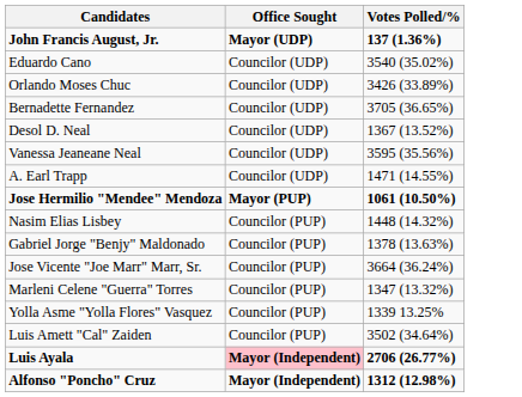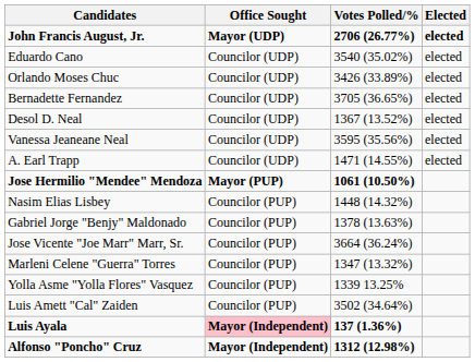 <table class="wikitable" border="1">
 <tr>
 <th>Candidates</th>
 <th>Office Sought</th>
 <th>Votes Polled/%</th>
+<th>Elected</th>
 </tr>
 <tr>
 <td><strong>John Francis August, Jr.</strong></td>
 <td><strong>Mayor (UDP)</strong></td>
-<td><strong>137 (1.36%)</strong></td>
+<td><strong>2706  (26.77%)</strong></td>
+<td><strong>elected</strong></td>
 </tr>
 <tr>
 <td>Eduardo Cano</td>
 <td>Councilor (UDP)</td>
 <td>3540 (35.02%)</td>
+<td>elected</td>
 </tr>
 <tr>
 <td>Orlando Moses Chuc</td>
 <td>Councilor (UDP)</td>
 <td>3426 (33.89%)</td>
+<td>elected</td>
 </tr>
 <tr>
 <td>Bernadette Fernandez</td>
 <td>Councilor (UDP)</td>
 <td>3705 (36.65%)</td>
+<td>elected</td>
 </tr>
 <tr>
 <td>Desol D. Neal</td>
 <td>Councilor (UDP)</td>
 <td>1367 (13.52%)</td>
+<td>elected</td>
 </tr>
 <tr>
 <td>Vanessa Jeaneane Neal</td>
 <td>Councilor (UDP)</td>
 <td>3595 (35.56%)</td>
+<td>elected</td>
 </tr>
 <tr>
 <td>A. Earl Trapp</td>
 <td>Councilor (UDP)</td>
 <td>1471 (14.55%)</td>
+<td>elected</td>
 </tr>
 <tr>
 <td><strong> Jose Hermilio "Mendee" Mendoza</strong></td>
 <td><strong>Mayor (PUP)</strong></td>
 <td><strong>1061 (10.50%)</strong></td>
+<td></td>
 </tr>
 <tr>
 <td>Nasim Elias Lisbey</td>
 <td>Councilor (PUP)</td>
 <td>1448 (14.32%)</td>
+<td></td>
 </tr>
 <tr>
 <td>Gabriel Jorge "Benjy" Maldonado</td>
 <td>Councilor (PUP)</td>
 <td>1378 (13.63%)</td>
+<td></td>
 </tr>
 <tr>
 <td>Jose Vicente "Joe Marr" Marr, Sr.</td>
 <td>Councilor (PUP)</td>
 <td>3664 (36.24%)</td>
+<td></td>
 </tr>
 <tr>
 <td>Marleni Celene "Guerra" Torres</td>
 <td>Councilor (PUP)</td>
 <td>1347 (13.32%)</td>
+<td></td>
 </tr>
 <tr>
 <td>Yolla Asme "Yolla Flores" Vasquez</td>
 <td>Councilor (PUP)</td>
 <td>1339 13.25%</td>
+<td></td>
 </tr>
 <tr>
 <td>Luis Amett "Cal" Zaiden</td>
 <td>Councilor (PUP)</td>
 <td>3502 (34.64%)</td>
+<td></td>
 </tr>
 <tr>
 <td><strong>Luis Ayala</strong></td>
 <td style="background: pink;"><strong>Mayor (Independent)</strong></td>
-<td><strong>2706  (26.77%)</strong></td>
+<td><strong>137 (1.36%)</strong></td>
+<td></td>
 </tr>
 <tr>
 <td><strong>Alfonso "Poncho" Cruz</strong></td>
 <td><strong>Mayor (Independent)</strong></td>
 <td><strong>1312 (12.98%)</strong></td>
+<td></td>
 </tr>
 </table>
